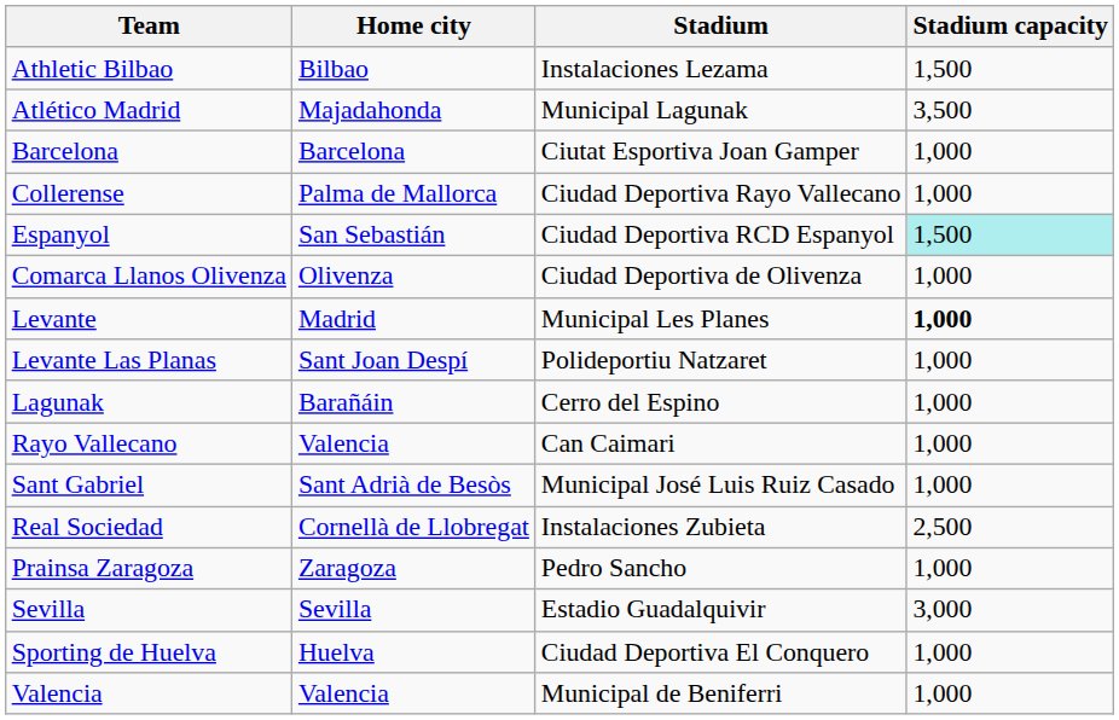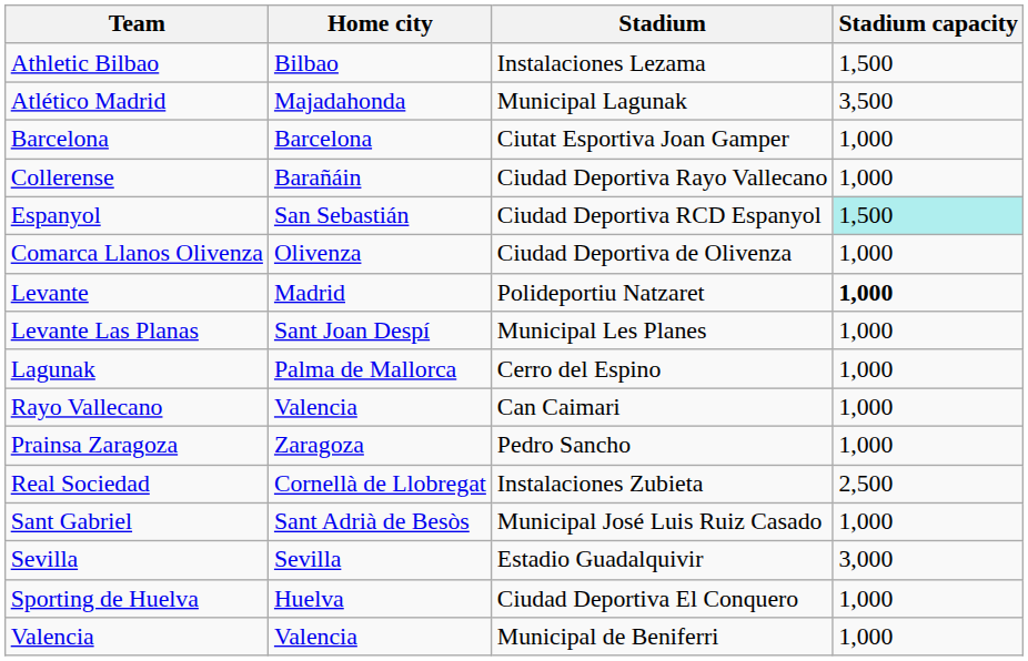 <table class="wikitable sortable">
 <tr>
 <th>Team</th>
 <th>Home city</th>
 <th>Stadium</th>
 <th>Stadium capacity</th>
 </tr>
 <tr>
 <td><a href='#'>Athletic Bilbao</a></td>
 <td><a href='#'>Bilbao</a></td>
 <td>Instalaciones Lezama</td>
 <td>1,500</td>
 </tr>
 <tr>
 <td><a href='#'>Atlético Madrid</a></td>
 <td><a href='#'>Majadahonda</a></td>
 <td>Municipal Lagunak</td>
 <td>3,500</td>
 </tr>
 <tr>
 <td><a href='#'>Barcelona</a></td>
 <td><a href='#'>Barcelona</a></td>
 <td>Ciutat Esportiva Joan Gamper</td>
 <td>1,000</td>
 </tr>
 <tr>
 <td><a href='#'>Collerense</a></td>
-<td><a href='#'>Palma de Mallorca</a></td>
+<td><a href='#'>Barañáin</a></td>
 <td>Ciudad Deportiva Rayo Vallecano</td>
 <td>1,000</td>
 </tr>
 <tr>
 <td><a href='#'>Espanyol</a></td>
 <td><a href='#'>San Sebastián</a></td>
 <td>Ciudad Deportiva RCD Espanyol</td>
 <td style="background: paleturquoise;">1,500</td>
 </tr>
 <tr>
 <td><a href='#'>Comarca Llanos Olivenza</a></td>
 <td><a href='#'>Olivenza</a></td>
 <td>Ciudad Deportiva de Olivenza</td>
 <td>1,000</td>
 </tr>
 <tr>
 <td><a href='#'>Levante</a></td>
 <td><a href='#'>Madrid</a></td>
-<td>Municipal Les Planes</td>
+<td>Polideportiu Natzaret</td>
 <td><strong>1,000</strong></td>
 </tr>
 <tr>
 <td><a href='#'>Levante Las Planas</a></td>
 <td><a href='#'>Sant Joan Despí</a></td>
-<td>Polideportiu Natzaret</td>
+<td>Municipal Les Planes</td>
 <td>1,000</td>
 </tr>
 <tr>
 <td><a href='#'>Lagunak</a></td>
-<td><a href='#'>Barañáin</a></td>
+<td><a href='#'>Palma de Mallorca</a></td>
 <td>Cerro del Espino</td>
 <td>1,000</td>
 </tr>
 <tr>
 <td><a href='#'>Rayo Vallecano</a></td>
 <td><a href='#'>Valencia</a></td>
 <td>Can Caimari</td>
 <td>1,000</td>
 </tr>
 <tr>
-<td><a href='#'>Sant Gabriel</a></td>
-<td><a href='#'>Sant Adrià de Besòs</a></td>
-<td>Municipal José Luis Ruiz Casado</td>
+<td><a href='#'>Prainsa Zaragoza</a></td>
+<td><a href='#'>Zaragoza</a></td>
+<td>Pedro Sancho</td>
 <td>1,000</td>
 </tr>
 <tr>
 <td><a href='#'>Real Sociedad</a></td>
 <td><a href='#'>Cornellà de Llobregat</a></td>
 <td>Instalaciones Zubieta</td>
 <td>2,500</td>
 </tr>
 <tr>
-<td><a href='#'>Prainsa Zaragoza</a></td>
-<td><a href='#'>Zaragoza</a></td>
-<td>Pedro Sancho</td>
+<td><a href='#'>Sant Gabriel</a></td>
+<td><a href='#'>Sant Adrià de Besòs</a></td>
+<td>Municipal José Luis Ruiz Casado</td>
 <td>1,000</td>
 </tr>
 <tr>
 <td><a href='#'>Sevilla</a></td>
 <td><a href='#'>Sevilla</a></td>
 <td>Estadio Guadalquivir</td>
 <td>3,000</td>
 </tr>
 <tr>
 <td><a href='#'>Sporting de Huelva</a></td>
 <td><a href='#'>Huelva</a></td>
 <td>Ciudad Deportiva El Conquero</td>
 <td>1,000</td>
 </tr>
 <tr>
 <td><a href='#'>Valencia</a></td>
 <td><a href='#'>Valencia</a></td>
 <td>Municipal de Beniferri</td>
 <td>1,000</td>
 </tr>
 </table>
